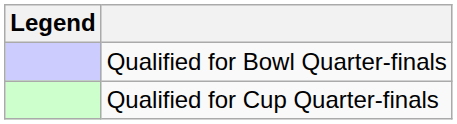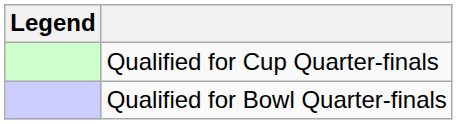 <table class="wikitable">
 <tr>
 <th>Legend</th>
 <th></th>
 </tr>
 <tr>
+<td bgcolor="ccffcc"></td>
+<td>Qualified for Cup Quarter-finals</td>
+</tr>
+<tr>
 <td bgcolor="ccccff"></td>
 <td>Qualified for Bowl Quarter-finals</td>
 </tr>
-<tr>
-<td bgcolor="ccffcc"></td>
-<td>Qualified for Cup Quarter-finals</td>
-</tr>
 </table>
